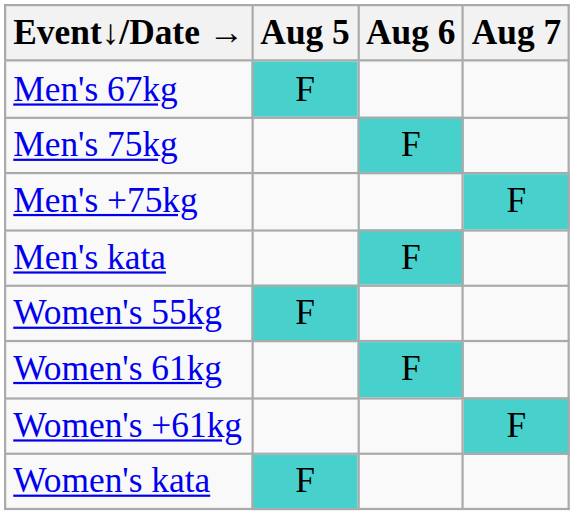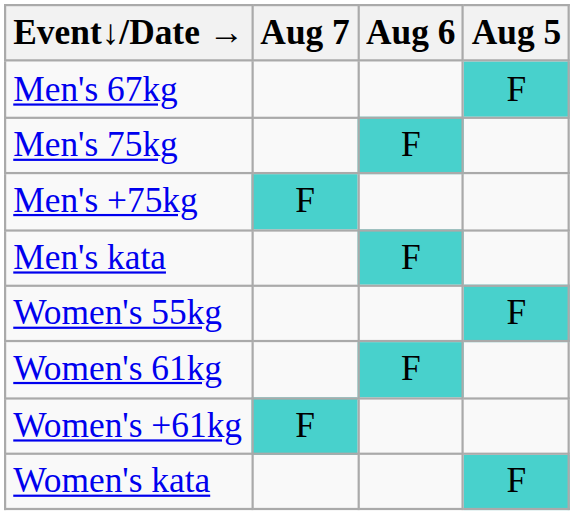 <table class="wikitable olympic-schedule Karate">
 <tr>
 <th>Event↓/Date →</th>
+<th>Aug 7</th>
+<th>Aug 6</th>
 <th>Aug 5</th>
-<th>Aug 6</th>
-<th>Aug 7</th>
 </tr>
 <tr>
 <td class="event"><a href='#'>Men's 67kg</a></td>
-<td bgcolor="#48D1CC" align=center class="finals">F</td>
 <td></td>
 <td></td>
+<td bgcolor="#48D1CC" align=center class="finals">F</td>
 </tr>
 <tr>
 <td class="event"><a href='#'>Men's 75kg</a></td>
 <td></td>
 <td bgcolor="#48D1CC" align=center class="finals">F</td>
 <td></td>
 </tr>
 <tr>
 <td class="event"><a href='#'>Men's +75kg</a></td>
+<td bgcolor="#48D1CC" align=center class="finals">F</td>
 <td></td>
 <td></td>
-<td bgcolor="#48D1CC" align=center class="finals">F</td>
 </tr>
 <tr>
 <td class="event"><a href='#'>Men's kata</a></td>
 <td></td>
 <td bgcolor="#48D1CC" align=center class="finals">F</td>
 <td></td>
 </tr>
 <tr>
 <td class="event"><a href='#'>Women's 55kg</a></td>
-<td bgcolor="#48D1CC" align=center class="finals">F</td>
 <td></td>
 <td></td>
+<td bgcolor="#48D1CC" align=center class="finals">F</td>
 </tr>
 <tr>
 <td class="event"><a href='#'>Women's 61kg</a></td>
 <td></td>
 <td bgcolor="#48D1CC" align=center class="finals">F</td>
 <td></td>
 </tr>
 <tr>
 <td class="event"><a href='#'>Women's +61kg</a></td>
+<td bgcolor="#48D1CC" align=center class="finals">F</td>
+<td></td>
+<td></td>
+</tr>
+<tr>
+<td class="event"><a href='#'>Women's kata</a></td>
 <td></td>
 <td></td>
 <td bgcolor="#48D1CC" align=center class="finals">F</td>
 </tr>
-<tr>
-<td class="event"><a href='#'>Women's kata</a></td>
-<td bgcolor="#48D1CC" align=center class="finals">F</td>
-<td></td>
-<td></td>
-</tr>
 </table>
